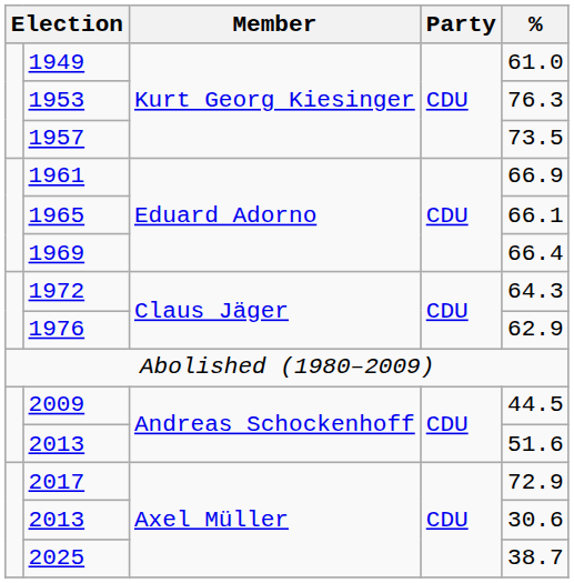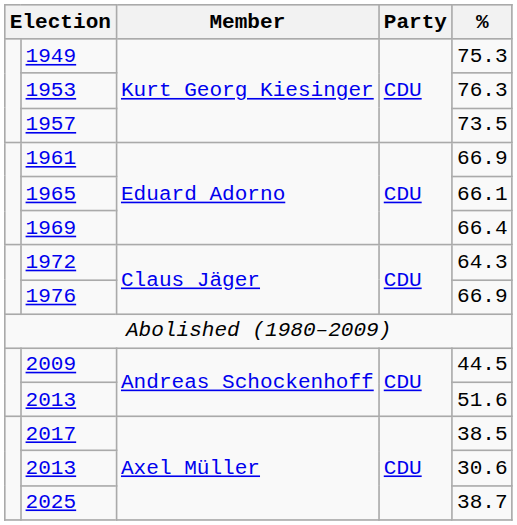 <table class=wikitable>
 <tr>
 <th colspan=2>Election</th>
 <th>Member</th>
 <th>Party</th>
 <th>%</th>
 </tr>
 <tr>
 <td rowspan=3 bgcolor=></td>
 <td><a href='#'>1949</a></td>
 <td rowspan=3><a href='#'>Kurt Georg Kiesinger</a></td>
 <td rowspan=3><a href='#'>CDU</a></td>
-<td align=right>61.0</td>
+<td align=right>75.3</td>
 </tr>
 <tr>
 <td><a href='#'>1953</a></td>
 <td align=right>76.3</td>
 </tr>
 <tr>
 <td><a href='#'>1957</a></td>
 <td align=right>73.5</td>
 </tr>
 <tr>
 <td rowspan=3 bgcolor=></td>
 <td><a href='#'>1961</a></td>
 <td rowspan=3><a href='#'>Eduard Adorno</a></td>
 <td rowspan=3><a href='#'>CDU</a></td>
 <td align=right>66.9</td>
 </tr>
 <tr>
 <td><a href='#'>1965</a></td>
 <td align=right>66.1</td>
 </tr>
 <tr>
 <td><a href='#'>1969</a></td>
 <td align=right>66.4</td>
 </tr>
 <tr>
 <td rowspan=2 bgcolor=></td>
 <td><a href='#'>1972</a></td>
 <td rowspan=2><a href='#'>Claus Jäger</a></td>
 <td rowspan=2><a href='#'>CDU</a></td>
 <td align=right>64.3</td>
 </tr>
 <tr>
 <td><a href='#'>1976</a></td>
-<td align=right>62.9</td>
+<td align=right>66.9</td>
 </tr>
 <tr>
 <td align=center colspan=5><em>Abolished (1980–2009)</em></td>
 </tr>
 <tr>
 <td rowspan=2 bgcolor=></td>
 <td><a href='#'>2009</a></td>
 <td rowspan=2><a href='#'>Andreas Schockenhoff</a></td>
 <td rowspan=2><a href='#'>CDU</a></td>
 <td align=right>44.5</td>
 </tr>
 <tr>
 <td><a href='#'>2013</a></td>
 <td align=right>51.6</td>
 </tr>
 <tr>
 <td rowspan=3 bgcolor=></td>
 <td><a href='#'>2017</a></td>
 <td rowspan=3><a href='#'>Axel Müller</a></td>
 <td rowspan=3><a href='#'>CDU</a></td>
-<td align=right>72.9</td>
+<td align=right>38.5</td>
 </tr>
 <tr>
 <td><a href='#'>2013</a></td>
 <td align=right>30.6</td>
 </tr>
 <tr>
 <td><a href='#'>2025</a></td>
 <td align=right>38.7</td>
 </tr>
 </table>
